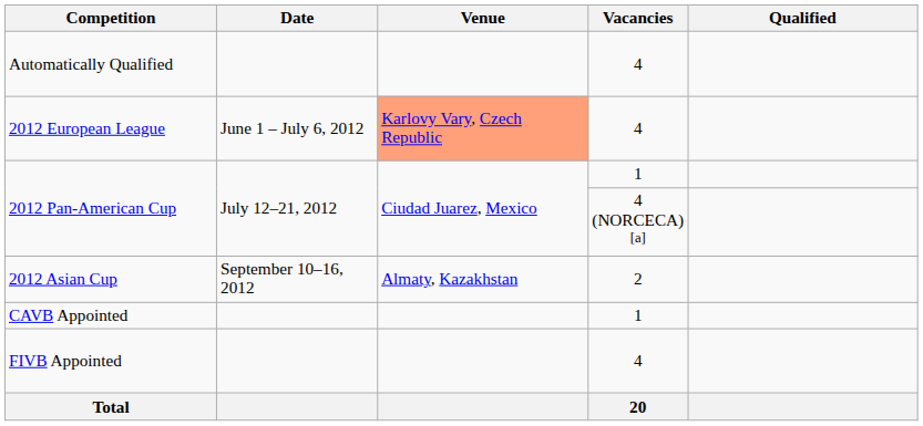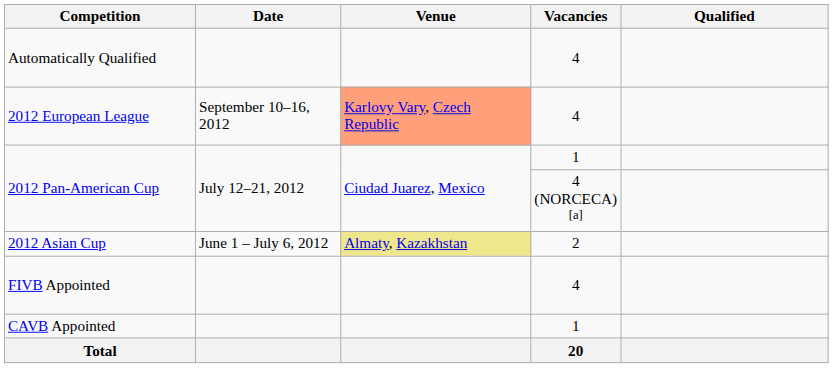 <table class="wikitable">
 <tr>
 <th width=200>Competition</th>
 <th width=150>Date</th>
 <th width=200>Venue</th>
 <th width=80>Vacancies</th>
 <th width=220>Qualified</th>
 </tr>
 <tr>
 <td>Automatically Qualified</td>
 <td></td>
 <td></td>
 <td style="text-align:center;">4</td>
 <td> <br> <br> <br> </td>
 </tr>
 <tr>
 <td><a href='#'>2012 European League</a></td>
-<td>June 1 – July 6, 2012</td>
+<td>September 10–16, 2012</td>
 <td style="background: lightsalmon;"> <a href='#'>Karlovy Vary</a>, <a href='#'>Czech Republic</a></td>
 <td style="text-align:center;">4</td>
 <td> <br> <br> <br> </td>
 </tr>
 <tr>
 <td rowspan=2><a href='#'>2012 Pan-American Cup</a></td>
 <td rowspan=2>July 12–21, 2012</td>
 <td rowspan=2> <a href='#'>Ciudad Juarez</a>, <a href='#'>Mexico</a></td>
 <td style="text-align:center;">1 </td>
 <td></td>
 </tr>
 <tr>
 <td style="text-align:center;">4<br>(NORCECA)<sup>[a]</sup></td>
 <td><br> <br> <br> </td>
 </tr>
 <tr>
 <td><a href='#'>2012 Asian Cup</a></td>
-<td>September 10–16, 2012</td>
-<td> <a href='#'>Almaty</a>, <a href='#'>Kazakhstan</a></td>
+<td>June 1 – July 6, 2012</td>
+<td style="background: khaki;"> <a href='#'>Almaty</a>, <a href='#'>Kazakhstan</a></td>
 <td style="text-align:center;">2</td>
 <td><br></td>
+</tr>
+<tr>
+<td><a href='#'>FIVB</a> Appointed</td>
+<td></td>
+<td></td>
+<td style="text-align:center;">4</td>
+<td><br> <br> <br> </td>
 </tr>
 <tr>
 <td><a href='#'>CAVB</a> Appointed</td>
 <td></td>
 <td></td>
 <td style="text-align:center;">1</td>
 <td></td>
 </tr>
 <tr>
-<td><a href='#'>FIVB</a> Appointed</td>
-<td></td>
-<td></td>
-<td style="text-align:center;">4</td>
-<td><br> <br> <br> </td>
-</tr>
-<tr>
 <th>Total</th>
 <th></th>
 <th></th>
 <th>20</th>
 <th></th>
 </tr>
 </table>
